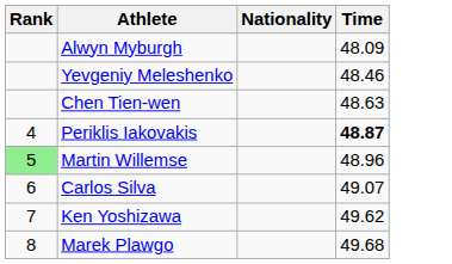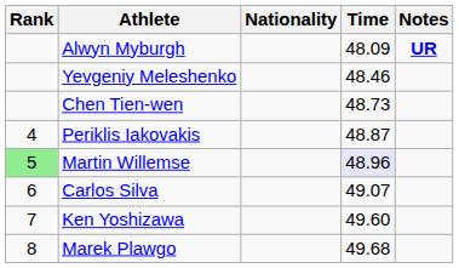 <table class="wikitable sortable" style="text-align:center">
 <tr>
 <th>Rank</th>
 <th>Athlete</th>
 <th>Nationality</th>
 <th>Time</th>
+<th>Notes</th>
 </tr>
 <tr>
 <td></td>
 <td align=left><a href='#'>Alwyn Myburgh</a></td>
 <td align=left></td>
 <td>48.09</td>
+<td><strong><a href='#'>UR</a></strong></td>
 </tr>
 <tr>
 <td></td>
 <td align=left><a href='#'>Yevgeniy Meleshenko</a></td>
 <td align=left></td>
 <td>48.46</td>
+<td></td>
 </tr>
 <tr>
 <td></td>
 <td align=left><a href='#'>Chen Tien-wen</a></td>
 <td align=left></td>
-<td>48.63</td>
+<td>48.73</td>
+<td></td>
 </tr>
 <tr>
 <td>4</td>
 <td align=left><a href='#'>Periklis Iakovakis</a></td>
 <td align=left></td>
-<td><strong>48.87</strong></td>
+<td>48.87</td>
+<td></td>
 </tr>
 <tr>
 <td style="background: lightgreen;">5</td>
 <td align=left><a href='#'>Martin Willemse</a></td>
 <td align=left></td>
-<td>48.96</td>
+<td style="background: lavender;">48.96</td>
+<td></td>
 </tr>
 <tr>
 <td>6</td>
 <td align=left><a href='#'>Carlos Silva</a></td>
 <td align=left></td>
 <td>49.07</td>
+<td></td>
 </tr>
 <tr>
 <td>7</td>
 <td align=left><a href='#'>Ken Yoshizawa</a></td>
 <td align=left></td>
-<td>49.62</td>
+<td>49.60</td>
+<td></td>
 </tr>
 <tr>
 <td>8</td>
 <td align=left><a href='#'>Marek Plawgo</a></td>
 <td align=left></td>
 <td>49.68</td>
+<td></td>
 </tr>
 </table>
